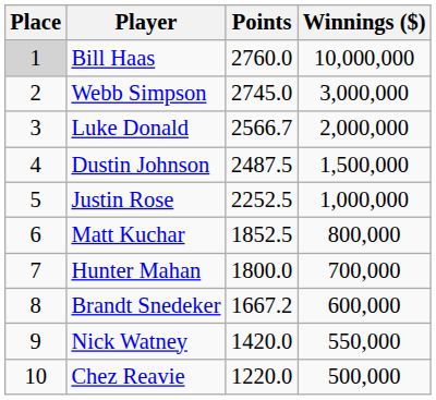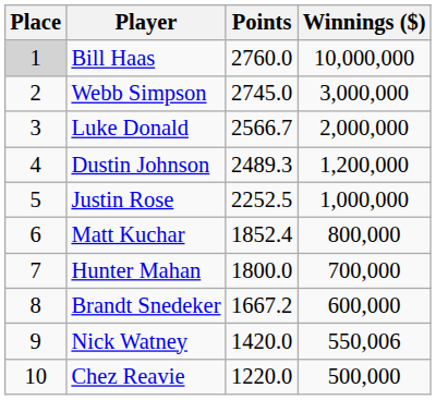 <table class="wikitable">
 <tr>
 <th>Place</th>
 <th>Player</th>
 <th>Points</th>
 <th>Winnings ($)</th>
 </tr>
 <tr>
 <td align=center style="background: lightgrey;">1</td>
 <td> <a href='#'>Bill Haas</a></td>
 <td>2760.0</td>
 <td align=center>10,000,000</td>
 </tr>
 <tr>
 <td align=center>2</td>
 <td> <a href='#'>Webb Simpson</a></td>
 <td>2745.0</td>
 <td align=center>3,000,000</td>
 </tr>
 <tr>
 <td align=center>3</td>
 <td> <a href='#'>Luke Donald</a></td>
 <td>2566.7</td>
 <td align=center>2,000,000</td>
 </tr>
 <tr>
 <td align=center>4</td>
 <td> <a href='#'>Dustin Johnson</a></td>
-<td>2487.5</td>
-<td align=center>1,500,000</td>
+<td>2489.3</td>
+<td align=center>1,200,000</td>
 </tr>
 <tr>
 <td align=center>5</td>
 <td> <a href='#'>Justin Rose</a></td>
 <td>2252.5</td>
 <td align=center>1,000,000</td>
 </tr>
 <tr>
 <td align=center>6</td>
 <td> <a href='#'>Matt Kuchar</a></td>
-<td>1852.5</td>
+<td>1852.4</td>
 <td align=center>800,000</td>
 </tr>
 <tr>
 <td align=center>7</td>
 <td> <a href='#'>Hunter Mahan</a></td>
 <td>1800.0</td>
 <td align=center>700,000</td>
 </tr>
 <tr>
 <td align=center>8</td>
 <td> <a href='#'>Brandt Snedeker</a></td>
 <td>1667.2</td>
 <td align=center>600,000</td>
 </tr>
 <tr>
 <td align=center>9</td>
 <td> <a href='#'>Nick Watney</a></td>
 <td>1420.0</td>
-<td align=center>550,000</td>
+<td align=center>550,006</td>
 </tr>
 <tr>
 <td align=center>10</td>
 <td> <a href='#'>Chez Reavie</a></td>
 <td>1220.0</td>
 <td align=center>500,000</td>
 </tr>
 </table>
